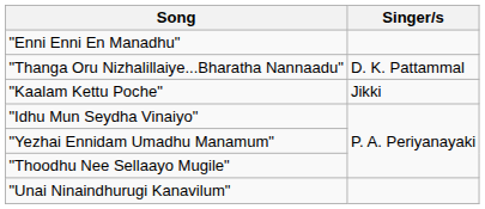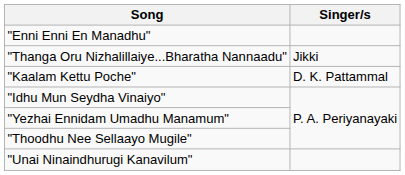 <table class="wikitable" style="font-size:95%;">
 <tr>
 <th>Song</th>
 <th>Singer/s</th>
 </tr>
 <tr>
 <td>"Enni Enni En Manadhu"</td>
 <td></td>
 </tr>
 <tr>
 <td>"Thanga Oru Nizhalillaiye...Bharatha Nannaadu"</td>
-<td>D. K. Pattammal</td>
+<td>Jikki</td>
 </tr>
 <tr>
 <td>"Kaalam Kettu Poche"</td>
-<td>Jikki</td>
+<td>D. K. Pattammal</td>
 </tr>
 <tr>
 <td>"Idhu Mun Seydha Vinaiyo"</td>
 <td rowspan=3>P. A. Periyanayaki</td>
 </tr>
 <tr>
 <td>"Yezhai Ennidam Umadhu Manamum"</td>
 </tr>
 <tr>
 <td>"Thoodhu Nee Sellaayo Mugile"</td>
 </tr>
 <tr>
 <td>"Unai Ninaindhurugi Kanavilum"</td>
 <td></td>
 </tr>
 </table>
